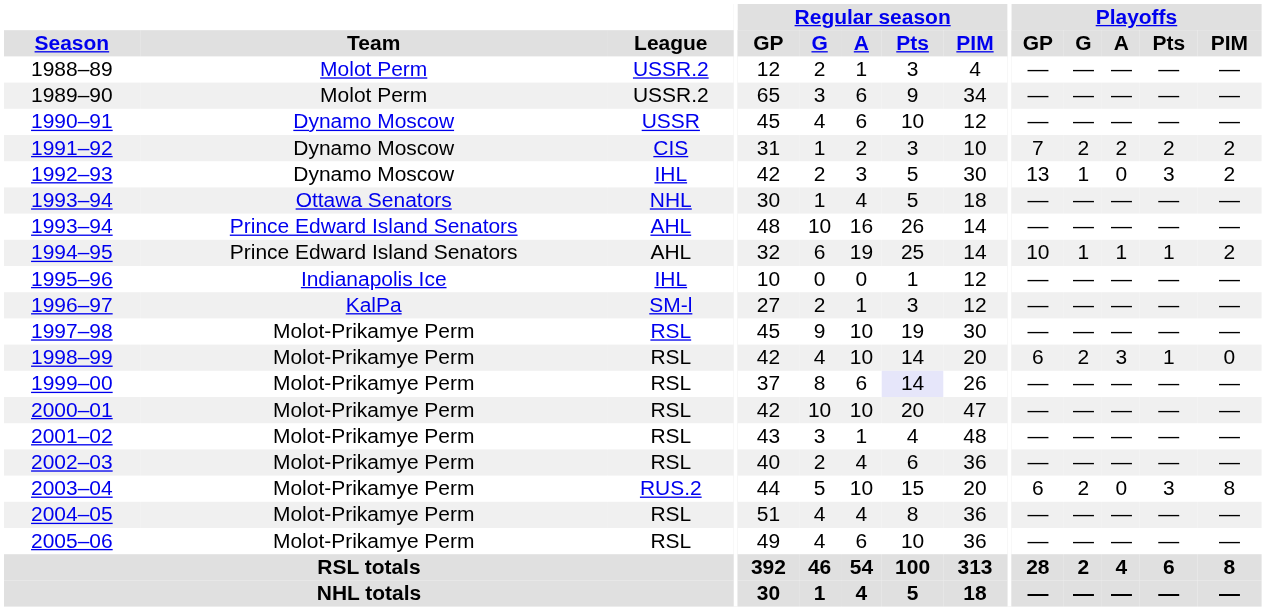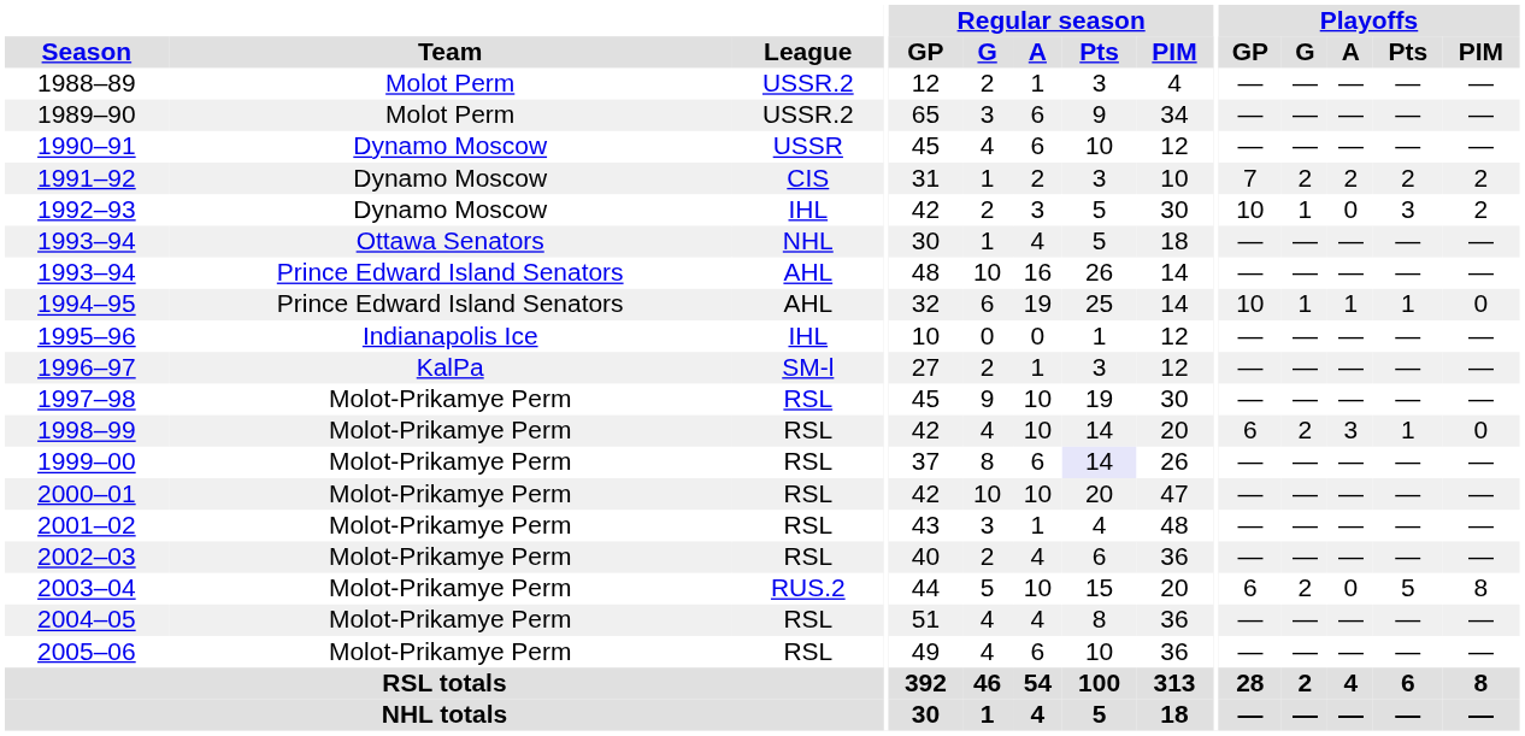 <table border="0" cellpadding="1" cellspacing="0" style="text-align:center; width:60em">
 <tr bgcolor="#e0e0e0">
 <th colspan="3" bgcolor="#ffffff"></th>
 <th rowspan="100" bgcolor="#ffffff"></th>
 <th colspan="5"><a href='#'>Regular season</a></th>
 <th rowspan="100" bgcolor="#ffffff"></th>
 <th colspan="5"><a href='#'>Playoffs</a></th>
 </tr>
 <tr bgcolor="#e0e0e0">
 <th><a href='#'>Season</a></th>
 <th>Team</th>
 <th>League</th>
 <th>GP</th>
 <th><a href='#'>G</a></th>
 <th><a href='#'>A</a></th>
 <th><a href='#'>Pts</a></th>
 <th><a href='#'>PIM</a></th>
 <th>GP</th>
 <th>G</th>
 <th>A</th>
 <th>Pts</th>
 <th>PIM</th>
 </tr>
 <tr>
 <td>1988–89</td>
 <td><a href='#'>Molot Perm</a></td>
 <td><a href='#'>USSR.2</a></td>
 <td>12</td>
 <td>2</td>
 <td>1</td>
 <td>3</td>
 <td>4</td>
 <td>—</td>
 <td>—</td>
 <td>—</td>
 <td>—</td>
 <td>—</td>
 </tr>
 <tr bgcolor="f0f0f0">
 <td>1989–90</td>
 <td>Molot Perm</td>
 <td>USSR.2</td>
 <td>65</td>
 <td>3</td>
 <td>6</td>
 <td>9</td>
 <td>34</td>
 <td>—</td>
 <td>—</td>
 <td>—</td>
 <td>—</td>
 <td>—</td>
 </tr>
 <tr>
 <td><a href='#'>1990–91</a></td>
 <td><a href='#'>Dynamo Moscow</a></td>
 <td><a href='#'>USSR</a></td>
 <td>45</td>
 <td>4</td>
 <td>6</td>
 <td>10</td>
 <td>12</td>
 <td>—</td>
 <td>—</td>
 <td>—</td>
 <td>—</td>
 <td>—</td>
 </tr>
 <tr bgcolor="f0f0f0">
 <td><a href='#'>1991–92</a></td>
 <td>Dynamo Moscow</td>
 <td><a href='#'>CIS</a></td>
 <td>31</td>
 <td>1</td>
 <td>2</td>
 <td>3</td>
 <td>10</td>
 <td>7</td>
 <td>2</td>
 <td>2</td>
 <td>2</td>
 <td>2</td>
 </tr>
 <tr>
 <td><a href='#'>1992–93</a></td>
 <td>Dynamo Moscow</td>
 <td><a href='#'>IHL</a></td>
 <td>42</td>
 <td>2</td>
 <td>3</td>
 <td>5</td>
 <td>30</td>
-<td>13</td>
+<td>10</td>
 <td>1</td>
 <td>0</td>
 <td>3</td>
 <td>2</td>
 </tr>
 <tr bgcolor="f0f0f0">
 <td><a href='#'>1993–94</a></td>
 <td><a href='#'>Ottawa Senators</a></td>
 <td><a href='#'>NHL</a></td>
 <td>30</td>
 <td>1</td>
 <td>4</td>
 <td>5</td>
 <td>18</td>
 <td>—</td>
 <td>—</td>
 <td>—</td>
 <td>—</td>
 <td>—</td>
 </tr>
 <tr>
 <td><a href='#'>1993–94</a></td>
 <td><a href='#'>Prince Edward Island Senators</a></td>
 <td><a href='#'>AHL</a></td>
 <td>48</td>
 <td>10</td>
 <td>16</td>
 <td>26</td>
 <td>14</td>
 <td>—</td>
 <td>—</td>
 <td>—</td>
 <td>—</td>
 <td>—</td>
 </tr>
 <tr bgcolor="f0f0f0">
 <td><a href='#'>1994–95</a></td>
 <td>Prince Edward Island Senators</td>
 <td>AHL</td>
 <td>32</td>
 <td>6</td>
 <td>19</td>
 <td>25</td>
 <td>14</td>
 <td>10</td>
 <td>1</td>
 <td>1</td>
 <td>1</td>
-<td>2</td>
+<td>0</td>
 </tr>
 <tr>
 <td><a href='#'>1995–96</a></td>
 <td><a href='#'>Indianapolis Ice</a></td>
 <td><a href='#'>IHL</a></td>
 <td>10</td>
 <td>0</td>
 <td>0</td>
 <td>1</td>
 <td>12</td>
 <td>—</td>
 <td>—</td>
 <td>—</td>
 <td>—</td>
 <td>—</td>
 </tr>
 <tr bgcolor="f0f0f0">
 <td><a href='#'>1996–97</a></td>
 <td><a href='#'>KalPa</a></td>
 <td><a href='#'>SM-l</a></td>
 <td>27</td>
 <td>2</td>
 <td>1</td>
 <td>3</td>
 <td>12</td>
 <td>—</td>
 <td>—</td>
 <td>—</td>
 <td>—</td>
 <td>—</td>
 </tr>
 <tr>
 <td><a href='#'>1997–98</a></td>
 <td>Molot-Prikamye Perm</td>
 <td><a href='#'>RSL</a></td>
 <td>45</td>
 <td>9</td>
 <td>10</td>
 <td>19</td>
 <td>30</td>
 <td>—</td>
 <td>—</td>
 <td>—</td>
 <td>—</td>
 <td>—</td>
 </tr>
 <tr bgcolor="f0f0f0">
 <td><a href='#'>1998–99</a></td>
 <td>Molot-Prikamye Perm</td>
 <td>RSL</td>
 <td>42</td>
 <td>4</td>
 <td>10</td>
 <td>14</td>
 <td>20</td>
 <td>6</td>
 <td>2</td>
 <td>3</td>
 <td>1</td>
 <td>0</td>
 </tr>
 <tr>
 <td><a href='#'>1999–00</a></td>
 <td>Molot-Prikamye Perm</td>
 <td>RSL</td>
 <td>37</td>
 <td>8</td>
 <td>6</td>
 <td style="background: lavender;">14</td>
 <td>26</td>
 <td>—</td>
 <td>—</td>
 <td>—</td>
 <td>—</td>
 <td>—</td>
 </tr>
 <tr bgcolor="f0f0f0">
 <td><a href='#'>2000–01</a></td>
 <td>Molot-Prikamye Perm</td>
 <td>RSL</td>
 <td>42</td>
 <td>10</td>
 <td>10</td>
 <td>20</td>
 <td>47</td>
 <td>—</td>
 <td>—</td>
 <td>—</td>
 <td>—</td>
 <td>—</td>
 </tr>
 <tr>
 <td><a href='#'>2001–02</a></td>
 <td>Molot-Prikamye Perm</td>
 <td>RSL</td>
 <td>43</td>
 <td>3</td>
 <td>1</td>
 <td>4</td>
 <td>48</td>
 <td>—</td>
 <td>—</td>
 <td>—</td>
 <td>—</td>
 <td>—</td>
 </tr>
 <tr bgcolor="f0f0f0">
 <td><a href='#'>2002–03</a></td>
 <td>Molot-Prikamye Perm</td>
 <td>RSL</td>
 <td>40</td>
 <td>2</td>
 <td>4</td>
 <td>6</td>
 <td>36</td>
 <td>—</td>
 <td>—</td>
 <td>—</td>
 <td>—</td>
 <td>—</td>
 </tr>
 <tr>
 <td><a href='#'>2003–04</a></td>
 <td>Molot-Prikamye Perm</td>
 <td><a href='#'>RUS.2</a></td>
 <td>44</td>
 <td>5</td>
 <td>10</td>
 <td>15</td>
 <td>20</td>
 <td>6</td>
 <td>2</td>
 <td>0</td>
-<td>3</td>
+<td>5</td>
 <td>8</td>
 </tr>
 <tr bgcolor="f0f0f0">
 <td><a href='#'>2004–05</a></td>
 <td>Molot-Prikamye Perm</td>
 <td>RSL</td>
 <td>51</td>
 <td>4</td>
 <td>4</td>
 <td>8</td>
 <td>36</td>
 <td>—</td>
 <td>—</td>
 <td>—</td>
 <td>—</td>
 <td>—</td>
 </tr>
 <tr>
 <td><a href='#'>2005–06</a></td>
 <td>Molot-Prikamye Perm</td>
 <td>RSL</td>
 <td>49</td>
 <td>4</td>
 <td>6</td>
 <td>10</td>
 <td>36</td>
 <td>—</td>
 <td>—</td>
 <td>—</td>
 <td>—</td>
 <td>—</td>
 </tr>
 <tr bgcolor="#e0e0e0">
 <th colspan="3">RSL totals</th>
 <th>392</th>
 <th>46</th>
 <th>54</th>
 <th>100</th>
 <th>313</th>
 <th>28</th>
 <th>2</th>
 <th>4</th>
 <th>6</th>
 <th>8</th>
 </tr>
 <tr bgcolor="#e0e0e0">
 <th colspan="3">NHL totals</th>
 <th>30</th>
 <th>1</th>
 <th>4</th>
 <th>5</th>
 <th>18</th>
 <th>—</th>
 <th>—</th>
 <th>—</th>
 <th>—</th>
 <th>—</th>
 </tr>
 </table>
